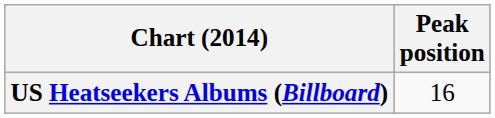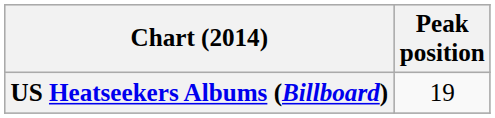 <table class="wikitable plainrowheaders" style="text-align:center">
 <tr>
 <th>Chart (2014)</th>
 <th>Peak<br>position</th>
 </tr>
 <tr>
 <th scope="row">US <a href='#'>Heatseekers Albums</a> (<em><a href='#'>Billboard</a></em>) </th>
-<td>16</td>
+<td>19</td>
 </tr>
 </table>
